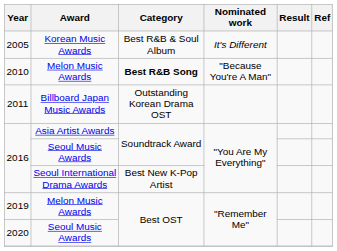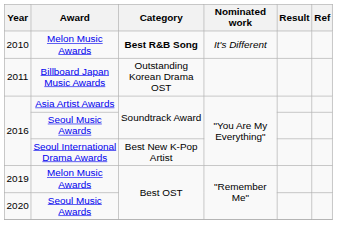 <table class="wikitable plainrowheaders" style="text-align:center; width:60%">
 <tr>
 <th>Year</th>
 <th>Award</th>
 <th>Category</th>
 <th>Nominated work</th>
 <th>Result</th>
 <th>Ref</th>
 </tr>
 <tr>
-<td>2005</td>
-<td><a href='#'>Korean Music Awards</a></td>
-<td>Best R&B & Soul Album</td>
-<td><em>It's Different</em></td>
-<td></td>
-<td></td>
-</tr>
-<tr>
 <td>2010</td>
 <td><a href='#'>Melon Music Awards</a></td>
 <td><strong>Best R&B Song</strong></td>
-<td>"Because You're A Man"</td>
+<td><em>It's Different</em></td>
 <td></td>
 <td></td>
 </tr>
 <tr>
 <td>2011</td>
 <td><a href='#'>Billboard Japan Music Awards</a></td>
 <td>Outstanding Korean Drama OST</td>
 <td></td>
 <td></td>
 <td></td>
 </tr>
 <tr>
 <td rowspan="3">2016</td>
 <td><a href='#'>Asia Artist Awards</a></td>
 <td rowspan="2">Soundtrack Award</td>
 <td rowspan="3">"You Are My Everything"</td>
 <td></td>
 <td></td>
 </tr>
 <tr>
 <td><a href='#'>Seoul Music Awards</a></td>
 <td></td>
 <td></td>
 </tr>
 <tr>
 <td><a href='#'>Seoul International Drama Awards</a></td>
 <td>Best New K-Pop Artist</td>
 <td></td>
 <td></td>
 </tr>
 <tr>
 <td>2019</td>
 <td><a href='#'>Melon Music Awards</a></td>
 <td rowspan="2">Best OST</td>
 <td rowspan="2">"Remember Me"</td>
 <td></td>
 <td></td>
 </tr>
 <tr>
 <td>2020</td>
 <td><a href='#'>Seoul Music Awards</a></td>
 <td></td>
 <td></td>
 </tr>
 <tr>
 </tr>
 </table>
